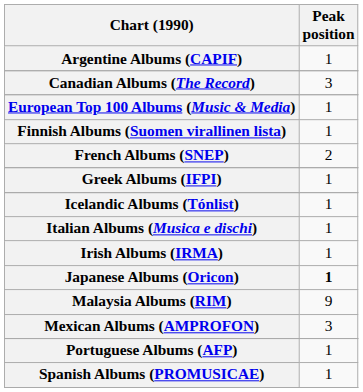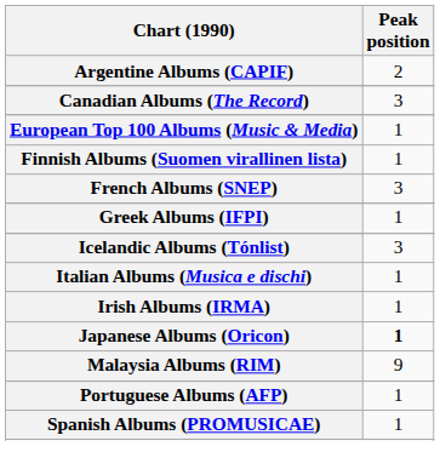 <table class="wikitable sortable plainrowheaders">
 <tr>
 <th>Chart (1990)</th>
 <th>Peak<br>position</th>
 </tr>
 <tr>
 <th scope="row">Argentine Albums (<a href='#'>CAPIF</a>)</th>
-<td style="text-align:center;">1</td>
+<td style="text-align:center;">2</td>
 </tr>
 <tr>
 </tr>
 <tr>
 </tr>
 <tr>
 </tr>
 <tr>
 <th scope="row">Canadian Albums (<em><a href='#'>The Record</a></em>)</th>
 <td style="text-align:center;">3</td>
 </tr>
 <tr>
 </tr>
 <tr>
 <th scope="row"><a href='#'>European Top 100 Albums</a> (<em><a href='#'>Music & Media</a></em>)</th>
 <td style="text-align:center;">1</td>
 </tr>
 <tr>
 <th scope="row">Finnish Albums (<a href='#'>Suomen virallinen lista</a>)</th>
 <td style="text-align:center;">1</td>
 </tr>
 <tr>
 <th scope="row">French Albums (<a href='#'>SNEP</a>)</th>
-<td align="center">2</td>
+<td align="center">3</td>
 </tr>
 <tr>
 </tr>
 <tr>
 <th scope="row">Greek Albums (<a href='#'>IFPI</a>)</th>
 <td align="center">1</td>
 </tr>
 <tr>
 </tr>
 <tr>
 <th scope="row">Icelandic Albums (<a href='#'>Tónlist</a>)</th>
-<td align="center">1</td>
+<td align="center">3</td>
 </tr>
 <tr>
 <th scope="row">Italian Albums (<em><a href='#'>Musica e dischi</a></em>)</th>
 <td align="center">1</td>
 </tr>
 <tr>
 <th scope="row">Irish Albums (<a href='#'>IRMA</a>)</th>
 <td align="center">1</td>
 </tr>
 <tr>
 <th scope="row">Japanese Albums (<a href='#'>Oricon</a>)</th>
 <td align="center"><strong>1</strong></td>
 </tr>
 <tr>
 <th scope="row">Malaysia Albums (<a href='#'>RIM</a>)</th>
 <td align="center">9</td>
-</tr>
-<tr>
-<th scope="row">Mexican Albums (<a href='#'>AMPROFON</a>)</th>
-<td align="center">3</td>
 </tr>
 <tr>
 </tr>
 <tr>
 </tr>
 <tr>
 <th scope="row">Portuguese Albums (<a href='#'>AFP</a>)</th>
 <td align="center">1</td>
 </tr>
 <tr>
 <th scope="row">Spanish Albums (<a href='#'>PROMUSICAE</a>)</th>
 <td align="center">1</td>
 </tr>
 <tr>
 </tr>
 <tr>
 </tr>
 <tr>
 </tr>
 <tr>
 </tr>
 </table>
